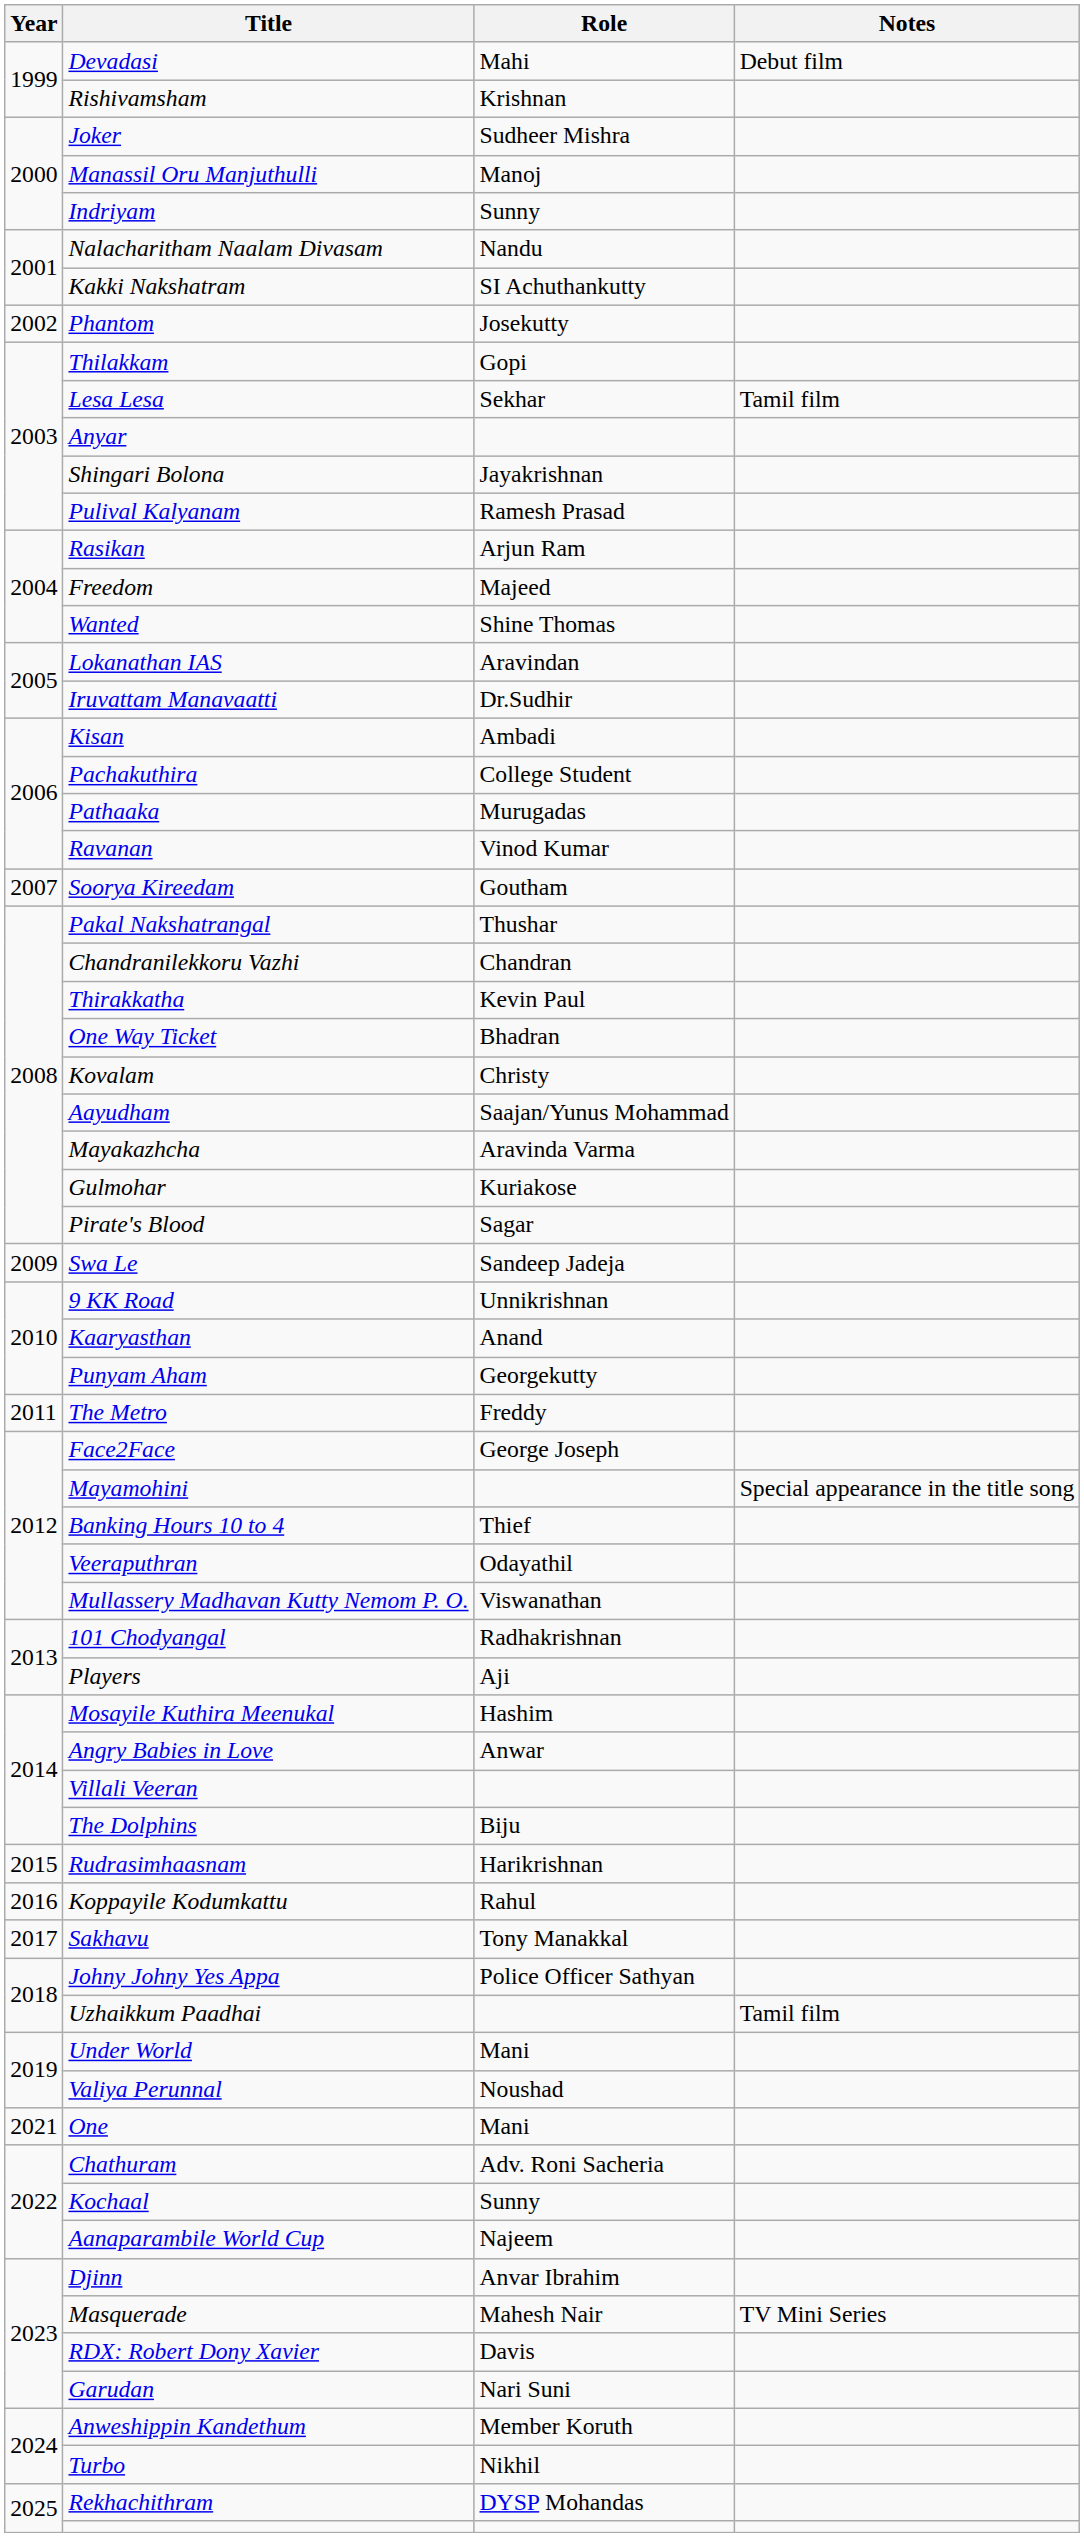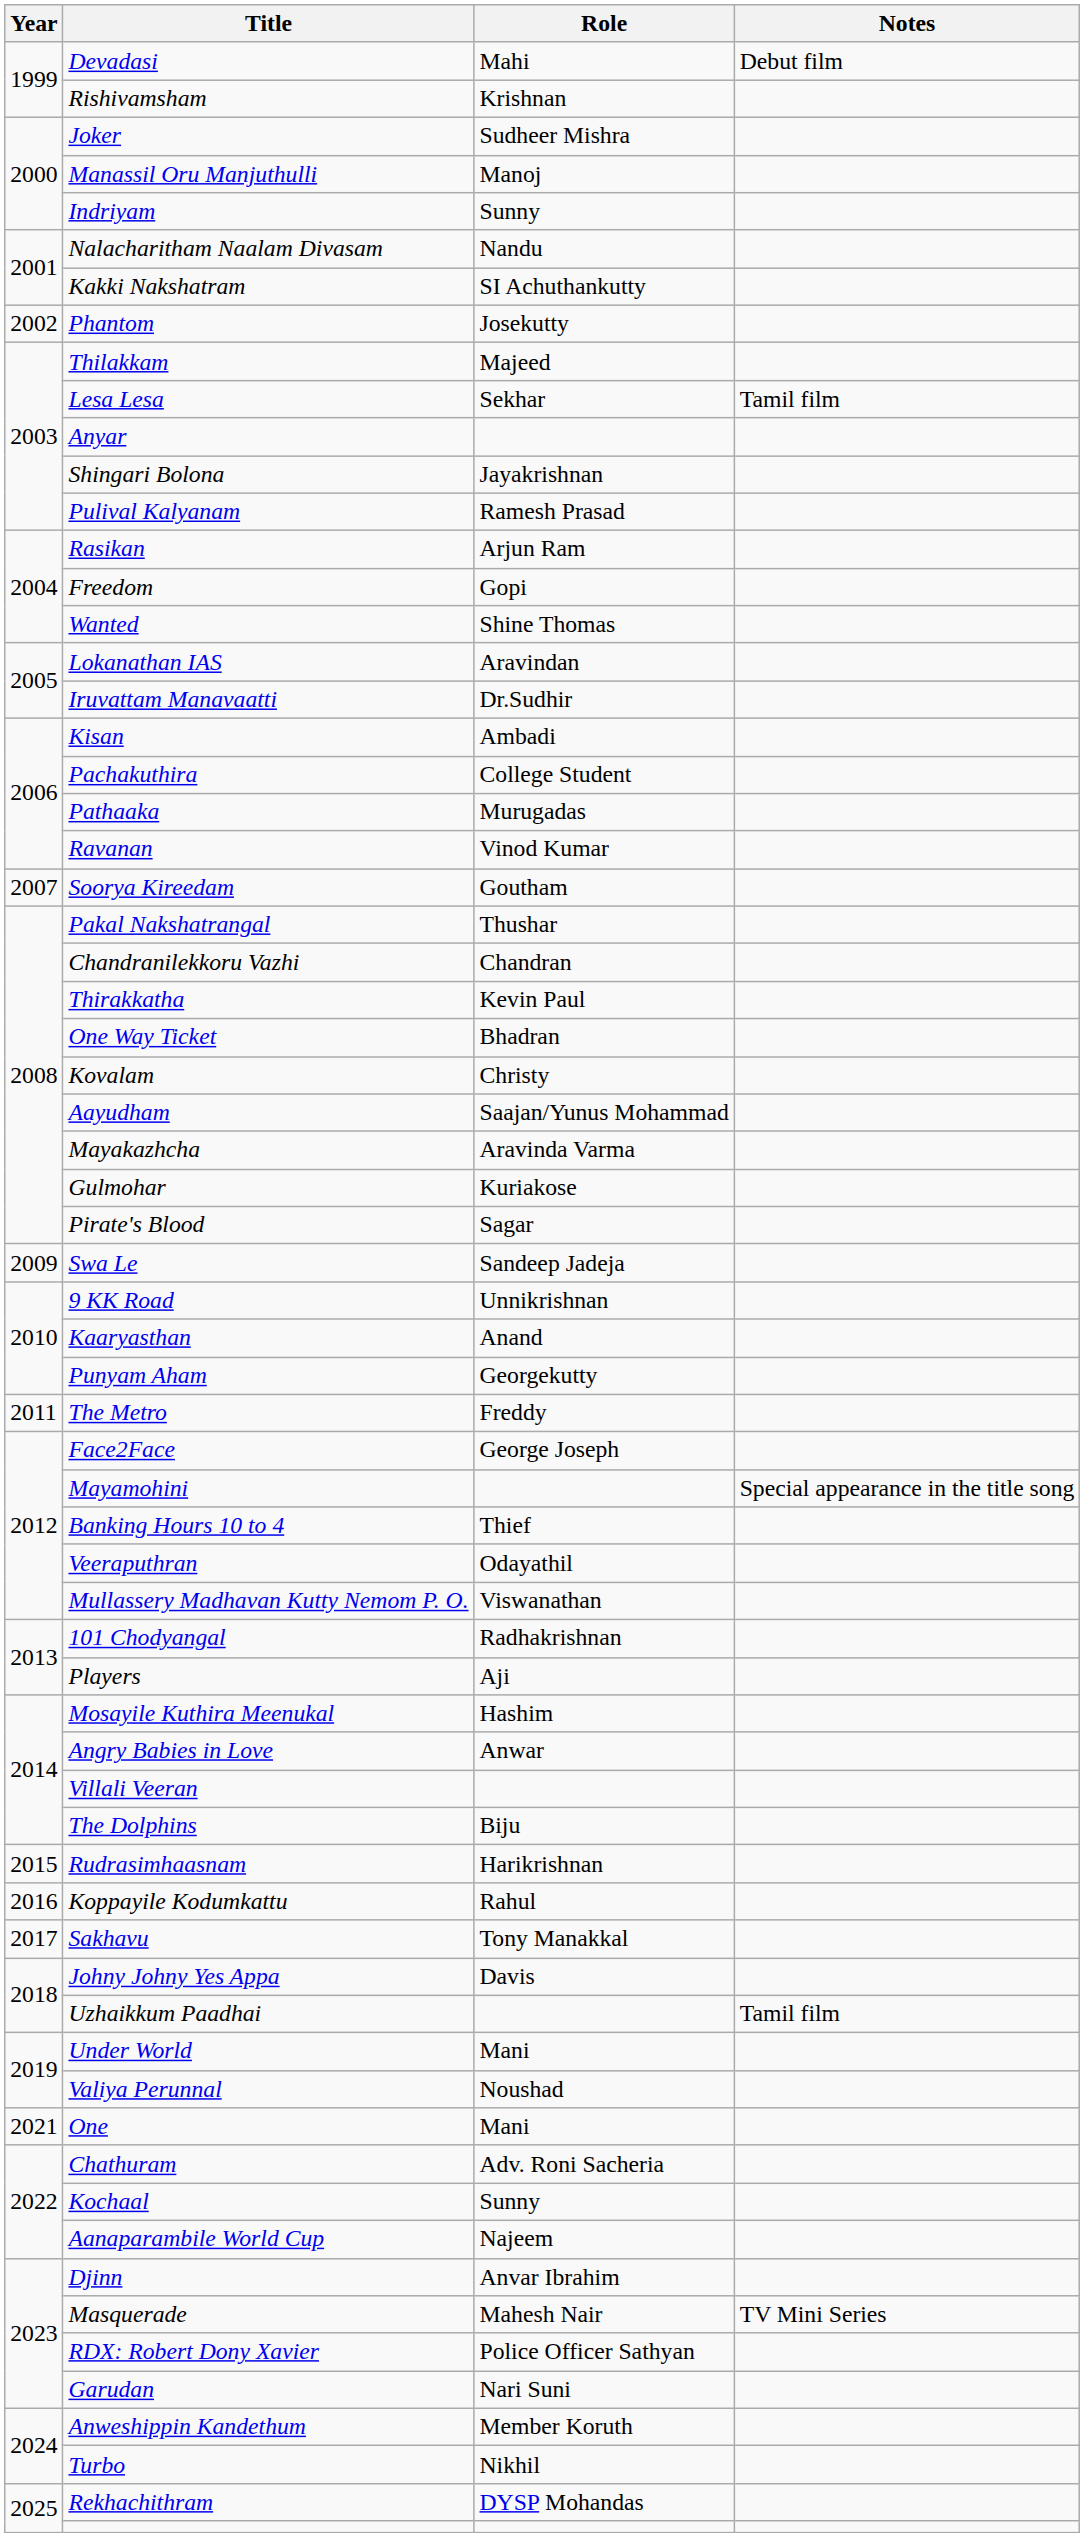 <table class="wikitable sortable">
 <tr>
 <th>Year</th>
 <th>Title</th>
 <th>Role</th>
 <th class="unsortable">Notes</th>
 </tr>
 <tr>
 <td rowspan=2>1999</td>
 <td><em><a href='#'>Devadasi</a></em></td>
 <td>Mahi</td>
 <td>Debut film</td>
 </tr>
 <tr>
 <td><em>Rishivamsham</em></td>
 <td>Krishnan</td>
 <td></td>
 </tr>
 <tr>
 <td rowspan=3>2000</td>
 <td><a href='#'><em>Joker</em></a></td>
 <td>Sudheer Mishra</td>
 <td></td>
 </tr>
 <tr>
 <td><em><a href='#'>Manassil Oru Manjuthulli</a></em></td>
 <td>Manoj</td>
 <td></td>
 </tr>
 <tr>
 <td><em><a href='#'>Indriyam</a></em></td>
 <td>Sunny</td>
 <td></td>
 </tr>
 <tr>
 <td rowspan=2>2001</td>
 <td><em>Nalacharitham Naalam Divasam</em></td>
 <td>Nandu</td>
 <td></td>
 </tr>
 <tr>
 <td><em>Kakki Nakshatram</em></td>
 <td>SI Achuthankutty</td>
 <td></td>
 </tr>
 <tr>
 <td>2002</td>
 <td><a href='#'><em>Phantom</em></a></td>
 <td>Josekutty</td>
 <td></td>
 </tr>
 <tr>
 <td rowspan=5>2003</td>
 <td><em><a href='#'>Thilakkam</a></em></td>
-<td>Gopi</td>
+<td>Majeed</td>
 <td></td>
 </tr>
 <tr>
 <td><em><a href='#'>Lesa Lesa</a></em></td>
 <td>Sekhar</td>
 <td>Tamil film</td>
 </tr>
 <tr>
 <td><em><a href='#'>Anyar</a></em></td>
 <td></td>
 <td></td>
 </tr>
 <tr>
 <td><em>Shingari Bolona</em></td>
 <td>Jayakrishnan</td>
 <td></td>
 </tr>
 <tr>
 <td><em><a href='#'>Pulival Kalyanam</a></em></td>
 <td>Ramesh Prasad</td>
 <td></td>
 </tr>
 <tr>
 <td rowspan=3>2004</td>
 <td><em><a href='#'>Rasikan</a></em></td>
 <td>Arjun Ram</td>
 <td></td>
 </tr>
 <tr>
 <td><em>Freedom</em></td>
-<td>Majeed</td>
+<td>Gopi</td>
 <td></td>
 </tr>
 <tr>
 <td><em><a href='#'>Wanted</a></em></td>
 <td>Shine Thomas</td>
 <td></td>
 </tr>
 <tr>
 <td rowspan=2>2005</td>
 <td><em><a href='#'>Lokanathan IAS</a></em></td>
 <td>Aravindan</td>
 <td></td>
 </tr>
 <tr>
 <td><em><a href='#'>Iruvattam Manavaatti</a></em></td>
 <td>Dr.Sudhir</td>
 <td></td>
 </tr>
 <tr>
 <td rowspan=4>2006</td>
 <td><a href='#'><em>Kisan</em></a></td>
 <td>Ambadi</td>
 <td></td>
 </tr>
 <tr>
 <td><em><a href='#'>Pachakuthira</a></em></td>
 <td>College Student</td>
 <td></td>
 </tr>
 <tr>
 <td><em><a href='#'>Pathaaka</a></em></td>
 <td>Murugadas</td>
 <td></td>
 </tr>
 <tr>
 <td><em><a href='#'>Ravanan</a></em></td>
 <td>Vinod Kumar</td>
 <td></td>
 </tr>
 <tr>
 <td>2007</td>
 <td><em><a href='#'>Soorya Kireedam</a></em></td>
 <td>Goutham</td>
 <td></td>
 </tr>
 <tr>
 <td rowspan=9>2008</td>
 <td><em><a href='#'>Pakal Nakshatrangal</a></em></td>
 <td>Thushar</td>
 <td></td>
 </tr>
 <tr>
 <td><em>Chandranilekkoru Vazhi</em></td>
 <td>Chandran</td>
 <td></td>
 </tr>
 <tr>
 <td><em><a href='#'>Thirakkatha</a></em></td>
 <td>Kevin Paul</td>
 <td></td>
 </tr>
 <tr>
 <td><a href='#'><em>One Way Ticket</em></a></td>
 <td>Bhadran</td>
 <td></td>
 </tr>
 <tr>
 <td><em>Kovalam</em></td>
 <td>Christy</td>
 <td></td>
 </tr>
 <tr>
 <td><a href='#'><em>Aayudham</em></a></td>
 <td>Saajan/Yunus Mohammad</td>
 <td></td>
 </tr>
 <tr>
 <td><em>Mayakazhcha</em></td>
 <td>Aravinda Varma</td>
 <td></td>
 </tr>
 <tr>
 <td><em>Gulmohar</em></td>
 <td>Kuriakose</td>
 <td></td>
 </tr>
 <tr>
 <td><em>Pirate's Blood</em></td>
 <td>Sagar</td>
 <td></td>
 </tr>
 <tr>
 <td>2009</td>
 <td><a href='#'><em>Swa Le</em></a></td>
 <td>Sandeep Jadeja</td>
 <td></td>
 </tr>
 <tr>
 <td rowspan=3>2010</td>
 <td><em><a href='#'>9 KK Road</a></em></td>
 <td>Unnikrishnan</td>
 <td></td>
 </tr>
 <tr>
 <td><em><a href='#'>Kaaryasthan</a></em></td>
 <td>Anand</td>
 <td></td>
 </tr>
 <tr>
 <td><em><a href='#'>Punyam Aham</a></em></td>
 <td>Georgekutty</td>
 <td></td>
 </tr>
 <tr>
 <td>2011</td>
 <td><a href='#'><em>The Metro</em></a></td>
 <td>Freddy</td>
 <td></td>
 </tr>
 <tr>
 <td rowspan=5>2012</td>
 <td><a href='#'><em>Face2Face</em></a></td>
 <td>George Joseph</td>
 <td></td>
 </tr>
 <tr>
 <td><em><a href='#'>Mayamohini</a></em></td>
 <td></td>
 <td>Special appearance in the title song</td>
 </tr>
 <tr>
 <td><em><a href='#'>Banking Hours 10 to 4</a></em></td>
 <td>Thief</td>
 <td></td>
 </tr>
 <tr>
 <td><em><a href='#'>Veeraputhran</a></em></td>
 <td>Odayathil</td>
 <td></td>
 </tr>
 <tr>
 <td><em><a href='#'>Mullassery Madhavan Kutty Nemom P. O.</a></em></td>
 <td>Viswanathan</td>
 <td></td>
 </tr>
 <tr>
 <td rowspan=2>2013</td>
 <td><em><a href='#'>101 Chodyangal</a></em></td>
 <td>Radhakrishnan</td>
 <td></td>
 </tr>
 <tr>
 <td><em>Players</em></td>
 <td>Aji</td>
 <td></td>
 </tr>
 <tr>
 <td rowspan=4>2014</td>
 <td><em><a href='#'>Mosayile Kuthira Meenukal</a></em></td>
 <td>Hashim</td>
 <td></td>
 </tr>
 <tr>
 <td><em><a href='#'>Angry Babies in Love</a></em></td>
 <td>Anwar</td>
 <td></td>
 </tr>
 <tr>
 <td><em><a href='#'>Villali Veeran</a></em></td>
 <td></td>
 <td></td>
 </tr>
 <tr>
 <td><em><a href='#'>The Dolphins</a></em></td>
 <td>Biju</td>
 <td></td>
 </tr>
 <tr>
 <td>2015</td>
 <td><em><a href='#'>Rudrasimhaasnam</a></em></td>
 <td>Harikrishnan</td>
 <td></td>
 </tr>
 <tr>
 <td>2016</td>
 <td><em>Koppayile Kodumkattu</em></td>
 <td>Rahul</td>
 <td></td>
 </tr>
 <tr>
 <td>2017</td>
 <td><a href='#'><em>Sakhavu</em></a></td>
 <td>Tony Manakkal</td>
 <td></td>
 </tr>
 <tr>
 <td rowspan=2>2018</td>
 <td><em><a href='#'>Johny Johny Yes Appa</a></em></td>
-<td>Police Officer Sathyan</td>
+<td>Davis</td>
 <td></td>
 </tr>
 <tr>
 <td><em>Uzhaikkum Paadhai</em></td>
 <td></td>
 <td>Tamil film</td>
 </tr>
 <tr>
 <td rowspan=2>2019</td>
 <td><em><a href='#'>Under World</a></em></td>
 <td>Mani</td>
 <td></td>
 </tr>
 <tr>
 <td><em><a href='#'>Valiya Perunnal</a></em></td>
 <td>Noushad</td>
 <td></td>
 </tr>
 <tr>
 <td>2021</td>
 <td><a href='#'><em>One</em></a></td>
 <td>Mani</td>
 <td></td>
 </tr>
 <tr>
 <td rowspan=3>2022</td>
 <td><em><a href='#'>Chathuram</a></em></td>
 <td>Adv. Roni Sacheria</td>
 <td></td>
 </tr>
 <tr>
 <td><em><a href='#'>Kochaal</a></em></td>
 <td>Sunny</td>
 <td></td>
 </tr>
 <tr>
 <td><em><a href='#'>Aanaparambile World Cup</a></em></td>
 <td>Najeem</td>
 <td></td>
 </tr>
 <tr>
 <td rowspan=4>2023</td>
 <td><em><a href='#'>Djinn</a></em></td>
 <td>Anvar Ibrahim</td>
 <td></td>
 </tr>
 <tr>
 <td><em>Masquerade</em></td>
 <td>Mahesh Nair</td>
 <td>TV Mini Series</td>
 </tr>
 <tr>
 <td><em><a href='#'>RDX: Robert Dony Xavier</a></em></td>
-<td>Davis</td>
+<td>Police Officer Sathyan</td>
 <td></td>
 </tr>
 <tr>
 <td><em><a href='#'>Garudan</a></em></td>
 <td>Nari Suni</td>
 <td></td>
 </tr>
 <tr>
 <td rowspan=2>2024</td>
 <td><em><a href='#'>Anweshippin Kandethum</a></em></td>
 <td>Member Koruth</td>
 <td></td>
 </tr>
 <tr>
 <td><em><a href='#'>Turbo</a></em></td>
 <td>Nikhil</td>
 <td></td>
 </tr>
 <tr>
 <td rowspan=2>2025</td>
 <td><em><a href='#'>Rekhachithram</a></em></td>
 <td><a href='#'>DYSP</a> Mohandas</td>
 <td></td>
 </tr>
 <tr>
 <td></td>
 <td></td>
 <td></td>
 </tr>
 </table>
